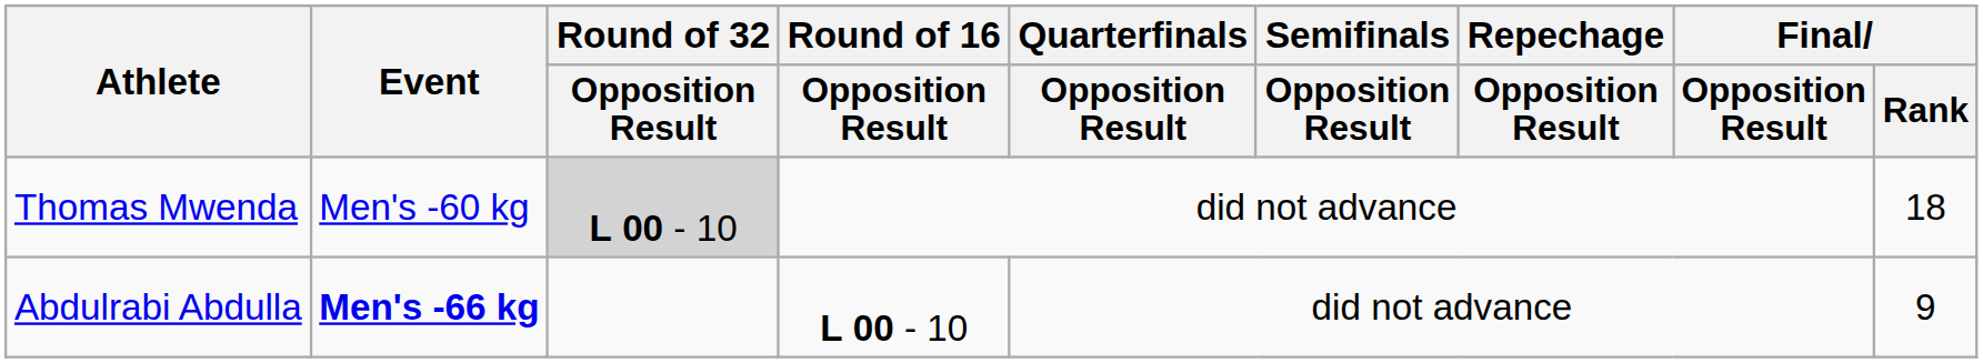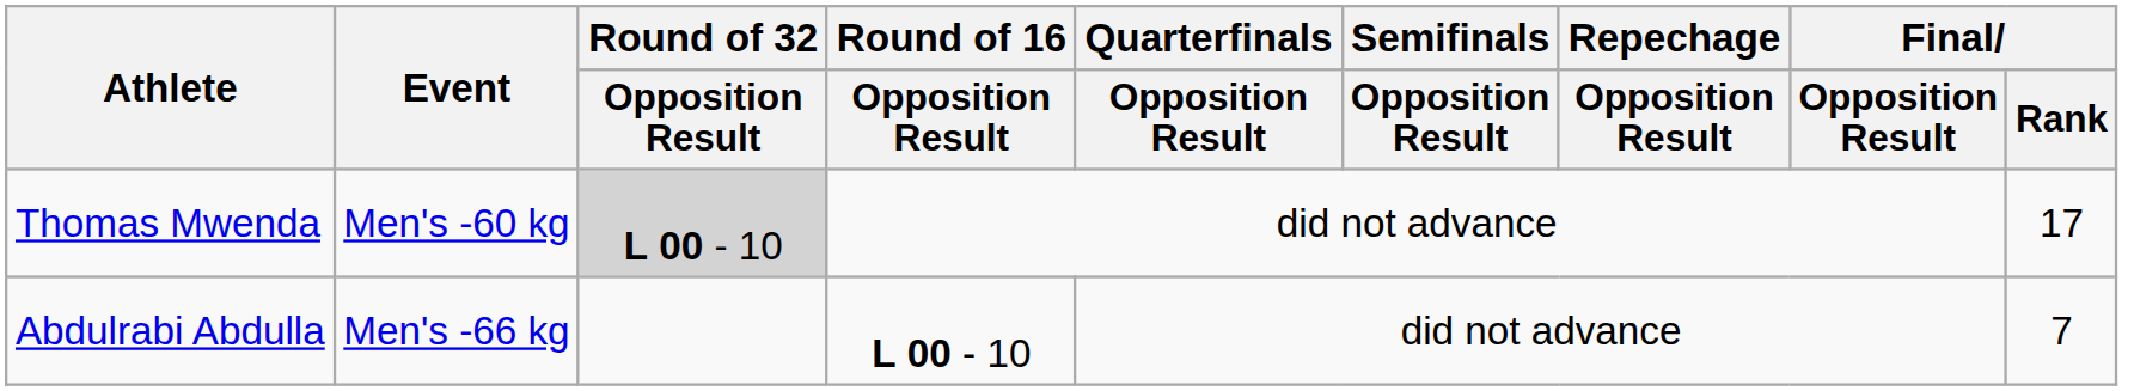 <table class="wikitable" style="font-size:90%;">
 <tr>
 <th rowspan=2>Athlete</th>
 <th rowspan=2>Event</th>
 <th>Round of 32</th>
 <th>Round of 16</th>
 <th>Quarterfinals</th>
 <th>Semifinals</th>
 <th>Repechage</th>
 <th colspan=2>Final/</th>
 </tr>
 <tr style="font-size:95%">
 <th>Opposition<br>Result</th>
 <th>Opposition<br>Result</th>
 <th>Opposition<br>Result</th>
 <th>Opposition<br>Result</th>
 <th>Opposition<br>Result</th>
 <th>Opposition<br>Result</th>
 <th>Rank</th>
 </tr>
 <tr align=center>
 <td align=left><a href='#'>Thomas Mwenda</a></td>
 <td align=left><a href='#'>Men's -60 kg</a></td>
 <td style="background: lightgrey;"><br><strong>L</strong> <strong>00</strong> - 10</td>
 <td colspan=5>did not advance</td>
-<td>18</td>
+<td>17</td>
 </tr>
 <tr align=center>
 <td align=left><a href='#'>Abdulrabi Abdulla</a></td>
-<td align=left><strong><a href='#'>Men's -66 kg</a></strong></td>
+<td align=left><a href='#'>Men's -66 kg</a></td>
 <td></td>
 <td><br><strong>L</strong> <strong>00</strong> - 10</td>
 <td colspan=4>did not advance</td>
-<td>9</td>
+<td>7</td>
 </tr>
 </table>
